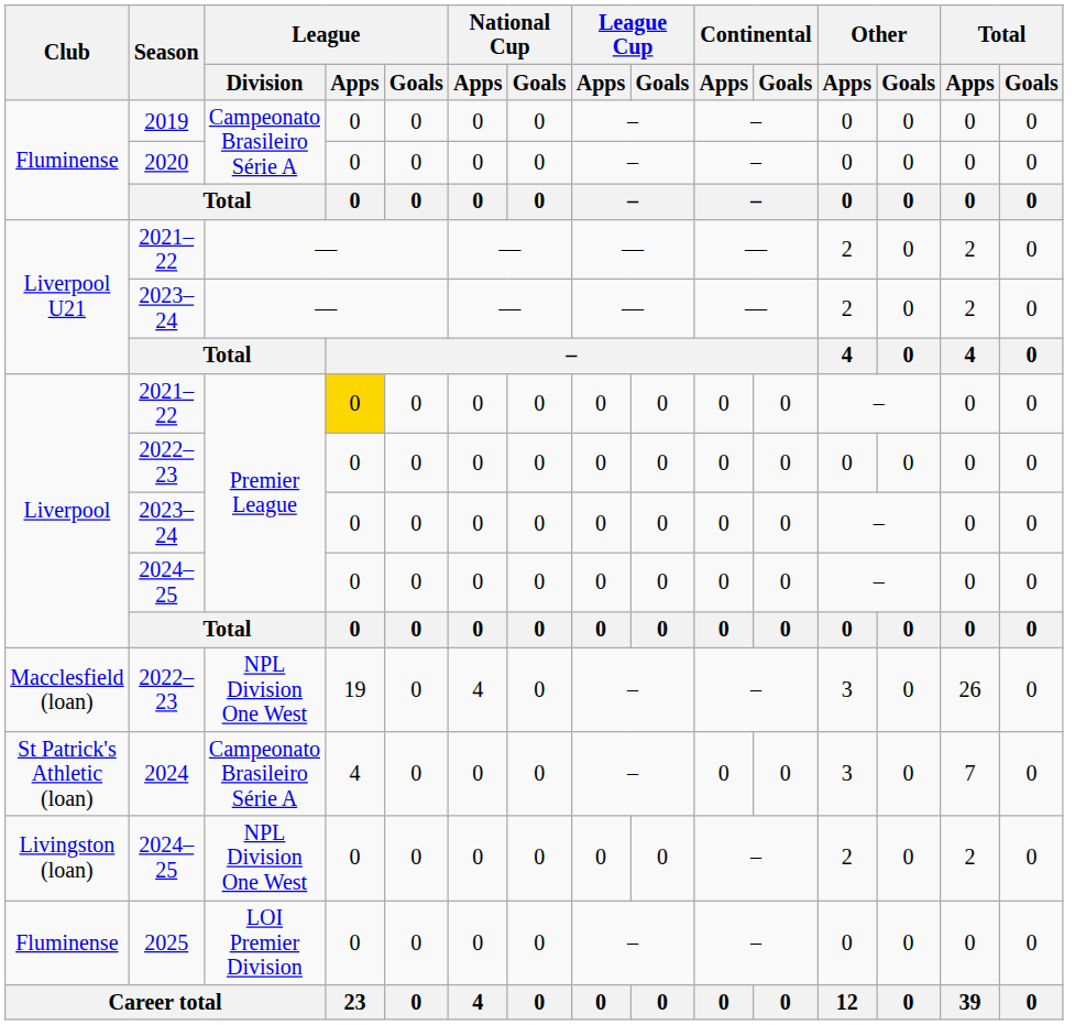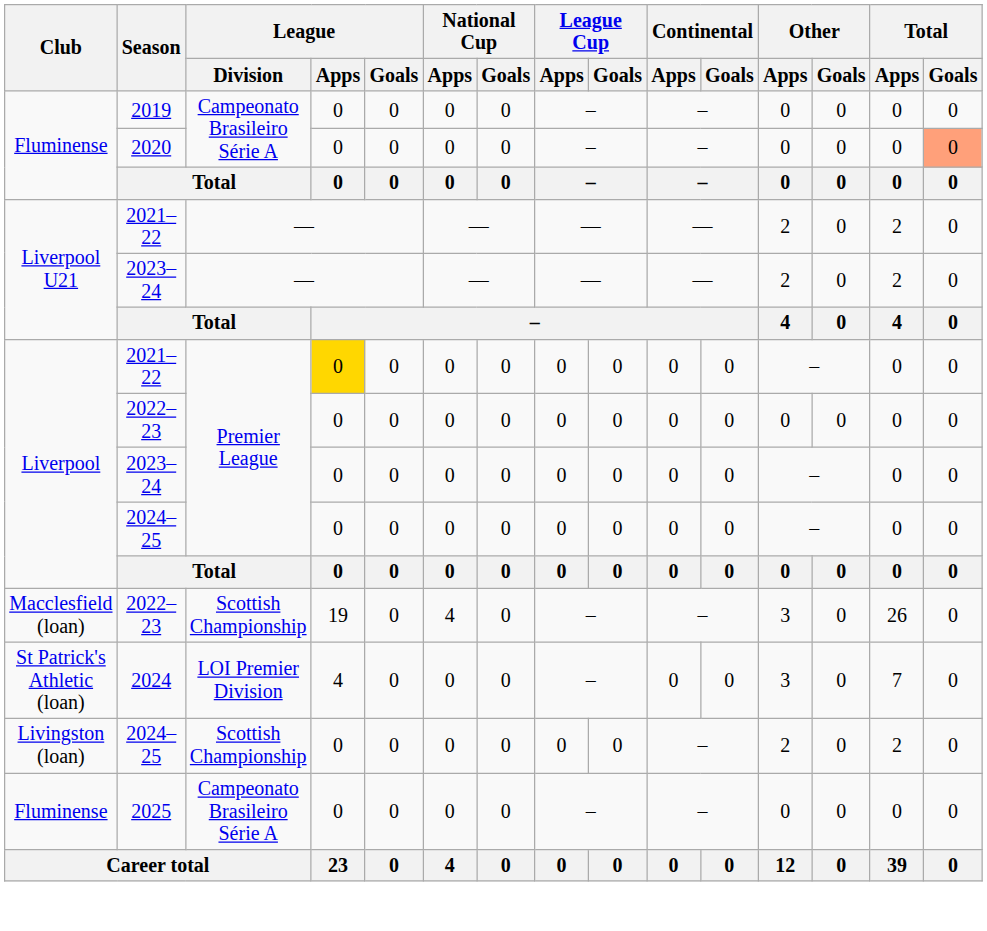 <table class="wikitable" style="text-align:center">
 <tr>
 <th rowspan="2">Club</th>
 <th rowspan="2">Season</th>
 <th colspan="3">League</th>
 <th colspan="2">National Cup</th>
 <th colspan="2"><a href='#'>League Cup</a></th>
 <th colspan="2">Continental</th>
 <th colspan="2">Other</th>
 <th colspan="2">Total</th>
 </tr>
 <tr>
 <th>Division</th>
 <th>Apps</th>
 <th>Goals</th>
 <th>Apps</th>
 <th>Goals</th>
 <th>Apps</th>
 <th>Goals</th>
 <th>Apps</th>
 <th>Goals</th>
 <th>Apps</th>
 <th>Goals</th>
 <th>Apps</th>
 <th>Goals</th>
 </tr>
 <tr>
 <td rowspan="3"><a href='#'>Fluminense</a></td>
 <td><a href='#'>2019</a></td>
 <td rowspan="2"><a href='#'>Campeonato Brasileiro Série A</a></td>
 <td>0</td>
 <td>0</td>
 <td>0</td>
 <td>0</td>
 <td colspan="2">–</td>
 <td colspan="2">–</td>
 <td>0</td>
 <td>0</td>
 <td>0</td>
 <td>0</td>
 </tr>
 <tr>
 <td><a href='#'>2020</a></td>
 <td>0</td>
 <td>0</td>
 <td>0</td>
 <td>0</td>
 <td colspan="2">–</td>
 <td colspan="2">–</td>
 <td>0</td>
 <td>0</td>
 <td>0</td>
-<td>0</td>
+<td style="background: lightsalmon;">0</td>
 </tr>
 <tr>
 <th colspan="2">Total</th>
 <th>0</th>
 <th>0</th>
 <th>0</th>
 <th>0</th>
 <th colspan="2">–</th>
 <th colspan="2">–</th>
 <th>0</th>
 <th>0</th>
 <th>0</th>
 <th>0</th>
 </tr>
 <tr>
 <td rowspan="3"><a href='#'>Liverpool U21</a></td>
 <td><a href='#'>2021–22</a></td>
 <td colspan=3>—</td>
 <td colspan=2>—</td>
 <td colspan=2>—</td>
 <td colspan=2>—</td>
 <td>2</td>
 <td>0</td>
 <td>2</td>
 <td>0</td>
 </tr>
 <tr>
 <td><a href='#'>2023–24</a></td>
 <td colspan=3>—</td>
 <td colspan=2>—</td>
 <td colspan=2>—</td>
 <td colspan=2>—</td>
 <td>2</td>
 <td>0</td>
 <td>2</td>
 <td>0</td>
 </tr>
 <tr>
 <th colspan="2">Total</th>
 <th colspan="8">–</th>
 <th>4</th>
 <th>0</th>
 <th>4</th>
 <th>0</th>
 </tr>
 <tr>
 <td rowspan="5"><a href='#'>Liverpool</a></td>
 <td><a href='#'>2021–22</a></td>
 <td rowspan="4"><a href='#'>Premier League</a></td>
 <td style="background: gold;">0</td>
 <td>0</td>
 <td>0</td>
 <td>0</td>
 <td>0</td>
 <td>0</td>
 <td>0</td>
 <td>0</td>
 <td colspan="2">–</td>
 <td>0</td>
 <td>0</td>
 </tr>
 <tr>
 <td><a href='#'>2022–23</a></td>
 <td>0</td>
 <td>0</td>
 <td>0</td>
 <td>0</td>
 <td>0</td>
 <td>0</td>
 <td>0</td>
 <td>0</td>
 <td>0</td>
 <td>0</td>
 <td>0</td>
 <td>0</td>
 </tr>
 <tr>
 <td><a href='#'>2023–24</a></td>
 <td>0</td>
 <td>0</td>
 <td>0</td>
 <td>0</td>
 <td>0</td>
 <td>0</td>
 <td>0</td>
 <td>0</td>
 <td colspan="2">–</td>
 <td>0</td>
 <td>0</td>
 </tr>
 <tr>
 <td><a href='#'>2024–25</a></td>
 <td>0</td>
 <td>0</td>
 <td>0</td>
 <td>0</td>
 <td>0</td>
 <td>0</td>
 <td>0</td>
 <td>0</td>
 <td colspan="2">–</td>
 <td>0</td>
 <td>0</td>
 </tr>
 <tr>
 <th colspan="2">Total</th>
 <th>0</th>
 <th>0</th>
 <th>0</th>
 <th>0</th>
 <th>0</th>
 <th>0</th>
 <th>0</th>
 <th>0</th>
 <th>0</th>
 <th>0</th>
 <th>0</th>
 <th>0</th>
 </tr>
 <tr>
 <td><a href='#'>Macclesfield</a> (loan)</td>
 <td><a href='#'>2022–23</a></td>
-<td><a href='#'>NPL Division One West</a></td>
+<td><a href='#'>Scottish Championship</a></td>
 <td>19</td>
 <td>0</td>
 <td>4</td>
 <td>0</td>
 <td colspan="2">–</td>
 <td colspan="2">–</td>
 <td>3</td>
 <td>0</td>
 <td>26</td>
 <td>0</td>
 </tr>
 <tr>
 <td><a href='#'>St Patrick's Athletic</a> (loan)</td>
 <td><a href='#'>2024</a></td>
-<td><a href='#'>Campeonato Brasileiro Série A</a></td>
+<td><a href='#'>LOI Premier Division</a></td>
 <td>4</td>
 <td>0</td>
 <td>0</td>
 <td>0</td>
 <td colspan="2">–</td>
 <td>0</td>
 <td>0</td>
 <td>3</td>
 <td>0</td>
 <td>7</td>
 <td>0</td>
 </tr>
 <tr>
 <td><a href='#'>Livingston</a> (loan)</td>
 <td><a href='#'>2024–25</a></td>
-<td><a href='#'>NPL Division One West</a></td>
+<td><a href='#'>Scottish Championship</a></td>
 <td>0</td>
 <td>0</td>
 <td>0</td>
 <td>0</td>
 <td>0</td>
 <td>0</td>
 <td colspan="2">–</td>
 <td>2</td>
 <td>0</td>
 <td>2</td>
 <td>0</td>
 </tr>
 <tr>
 <td><a href='#'>Fluminense</a></td>
 <td><a href='#'>2025</a></td>
-<td><a href='#'>LOI Premier Division</a></td>
+<td><a href='#'>Campeonato Brasileiro Série A</a></td>
 <td>0</td>
 <td>0</td>
 <td>0</td>
 <td>0</td>
 <td colspan="2">–</td>
 <td colspan="2">–</td>
 <td>0</td>
 <td>0</td>
 <td>0</td>
 <td>0</td>
 </tr>
 <tr>
 <th colspan="3">Career total</th>
 <th>23</th>
 <th>0</th>
 <th>4</th>
 <th>0</th>
 <th>0</th>
 <th>0</th>
 <th>0</th>
 <th>0</th>
 <th>12</th>
 <th>0</th>
 <th>39</th>
 <th>0</th>
 </tr>
 </table>
